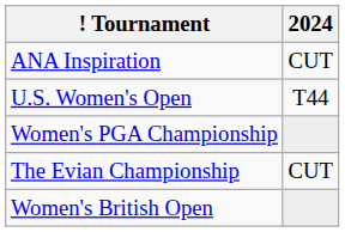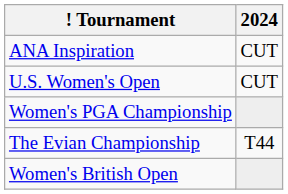 <table class="wikitable" style="font-size:95%;text-align:center;">
 <tr>
 <th>! Tournament</th>
 <th>2024</th>
 </tr>
 <tr>
 <td align=left><a href='#'>ANA Inspiration</a></td>
 <td>CUT</td>
 </tr>
 <tr>
 <td align=left><a href='#'>U.S. Women's Open</a></td>
-<td>T44</td>
+<td>CUT</td>
 </tr>
 <tr>
 <td align=left><a href='#'>Women's PGA Championship</a></td>
 <td style="background:#eeeeee;"></td>
 </tr>
 <tr>
 <td align=left><a href='#'>The Evian Championship</a></td>
-<td>CUT</td>
+<td>T44</td>
 </tr>
 <tr>
 <td align=left><a href='#'>Women's British Open</a></td>
 <td style="background:#eeeeee;"></td>
 </tr>
 </table>
